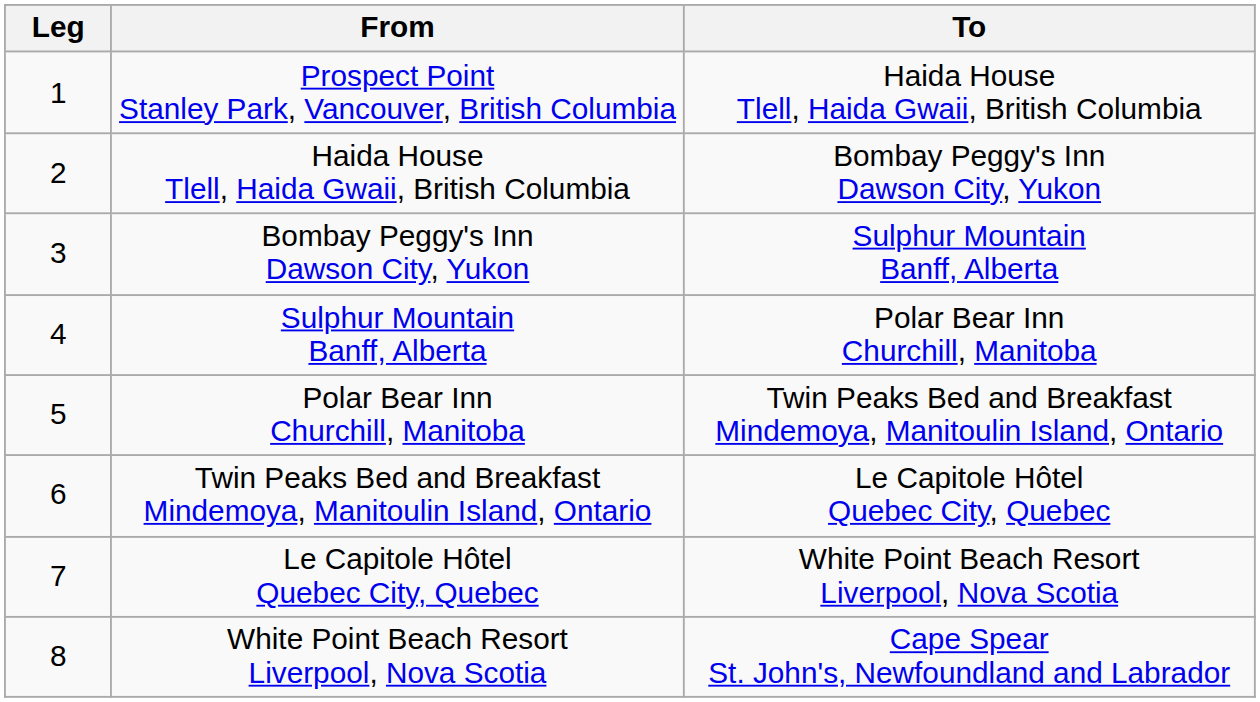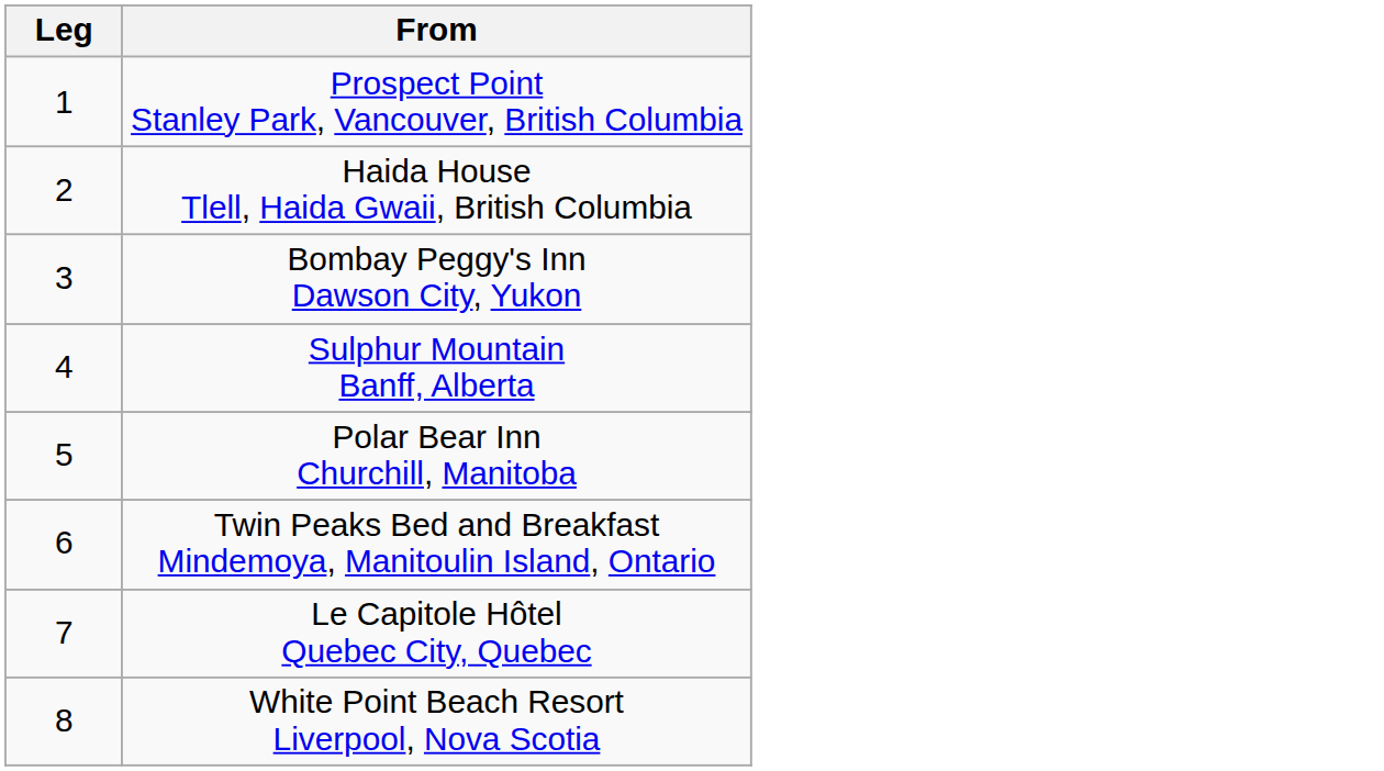 <table class="wikitable">
 <tr>
 <th style="width:50px">Leg</th>
 <th style="width:300px">From</th>
-<th style="width:300px">To</th>
 </tr>
 <tr>
 <td style="text-align:center">1</td>
 <td style="text-align:center"><a href='#'>Prospect Point</a><br><a href='#'>Stanley Park</a>, <a href='#'>Vancouver</a>, <a href='#'>British Columbia</a></td>
-<td style="text-align:center">Haida House<br><a href='#'>Tlell</a>, <a href='#'>Haida Gwaii</a>, British Columbia</td>
 </tr>
 <tr>
 <td style="text-align:center">2</td>
 <td style="text-align:center">Haida House<br><a href='#'>Tlell</a>, <a href='#'>Haida Gwaii</a>, British Columbia</td>
-<td style="text-align:center">Bombay Peggy's Inn<br><a href='#'>Dawson City</a>, <a href='#'>Yukon</a></td>
 </tr>
 <tr>
 <td style="text-align:center">3</td>
 <td style="text-align:center">Bombay Peggy's Inn<br><a href='#'>Dawson City</a>, <a href='#'>Yukon</a></td>
-<td style="text-align:center"><a href='#'>Sulphur Mountain</a><br><a href='#'>Banff, Alberta</a></td>
 </tr>
 <tr>
 <td style="text-align:center">4</td>
 <td style="text-align:center"><a href='#'>Sulphur Mountain</a><br><a href='#'>Banff, Alberta</a></td>
-<td style="text-align:center">Polar Bear Inn<br><a href='#'>Churchill</a>, <a href='#'>Manitoba</a></td>
 </tr>
 <tr>
 <td style="text-align:center">5</td>
 <td style="text-align:center">Polar Bear Inn<br><a href='#'>Churchill</a>, <a href='#'>Manitoba</a></td>
-<td style="text-align:center">Twin Peaks Bed and Breakfast<br><a href='#'>Mindemoya</a>, <a href='#'>Manitoulin Island</a>, <a href='#'>Ontario</a></td>
 </tr>
 <tr>
 <td style="text-align:center">6</td>
 <td style="text-align:center">Twin Peaks Bed and Breakfast<br><a href='#'>Mindemoya</a>, <a href='#'>Manitoulin Island</a>, <a href='#'>Ontario</a></td>
-<td style="text-align:center">Le Capitole Hôtel<br><a href='#'>Quebec City</a>, <a href='#'>Quebec</a></td>
 </tr>
 <tr>
 <td style="text-align:center">7</td>
 <td style="text-align:center">Le Capitole Hôtel<br><a href='#'>Quebec City, Quebec</a></td>
-<td style="text-align:center">White Point Beach Resort<br><a href='#'>Liverpool</a>, <a href='#'>Nova Scotia</a></td>
 </tr>
 <tr>
 <td style="text-align:center">8</td>
 <td style="text-align:center">White Point Beach Resort<br><a href='#'>Liverpool</a>, <a href='#'>Nova Scotia</a></td>
-<td style="text-align:center"><a href='#'>Cape Spear</a><br><a href='#'>St. John's, Newfoundland and Labrador</a></td>
 </tr>
 </table>
